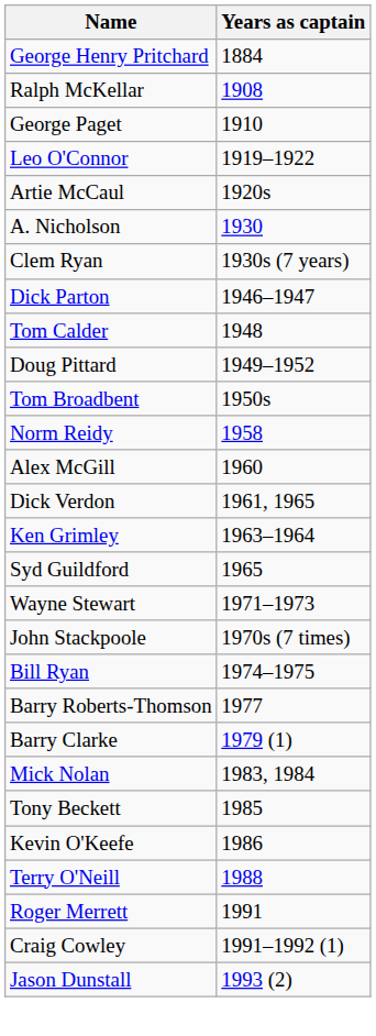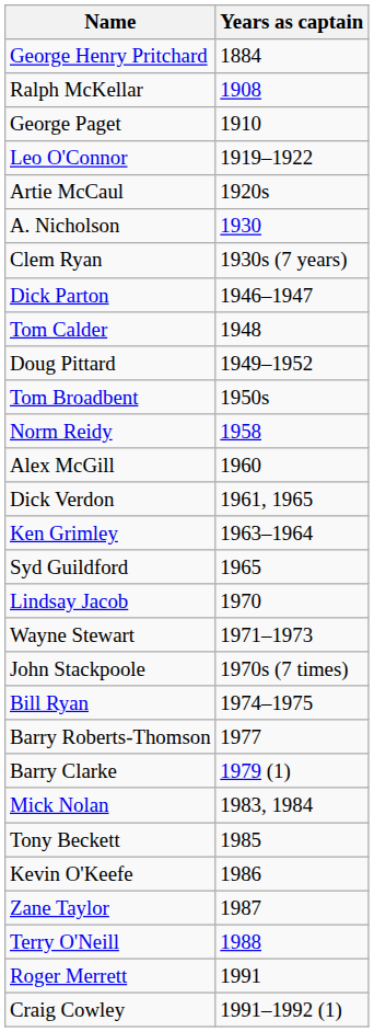 <table class="wikitable" style="font-size: 95%;">
 <tr>
 <th>Name</th>
 <th>Years as captain</th>
 </tr>
 <tr>
 <td><a href='#'>George Henry Pritchard</a></td>
 <td>1884</td>
 </tr>
 <tr>
 <td>Ralph McKellar</td>
 <td><a href='#'>1908</a></td>
 </tr>
 <tr>
 <td>George Paget</td>
 <td>1910</td>
 </tr>
 <tr>
 <td><a href='#'>Leo O'Connor</a></td>
 <td>1919–1922</td>
 </tr>
 <tr>
 <td>Artie McCaul</td>
 <td>1920s</td>
 </tr>
 <tr>
 <td>A. Nicholson</td>
 <td><a href='#'>1930</a></td>
 </tr>
 <tr>
 <td>Clem Ryan</td>
 <td>1930s (7 years)</td>
 </tr>
 <tr>
 <td><a href='#'>Dick Parton</a></td>
 <td>1946–1947</td>
 </tr>
 <tr>
 <td><a href='#'>Tom Calder</a></td>
 <td>1948</td>
 </tr>
 <tr>
 <td>Doug Pittard</td>
 <td>1949–1952</td>
 </tr>
 <tr>
 <td><a href='#'>Tom Broadbent</a></td>
 <td>1950s</td>
 </tr>
 <tr>
 <td><a href='#'>Norm Reidy</a></td>
 <td><a href='#'>1958</a></td>
 </tr>
 <tr>
 <td>Alex McGill</td>
 <td>1960</td>
 </tr>
 <tr>
 <td>Dick Verdon</td>
 <td>1961, 1965</td>
 </tr>
 <tr>
 <td><a href='#'>Ken Grimley</a></td>
 <td>1963–1964</td>
 </tr>
 <tr>
 <td>Syd Guildford</td>
 <td>1965</td>
 </tr>
 <tr>
+<td><a href='#'>Lindsay Jacob</a></td>
+<td>1970</td>
+</tr>
+<tr>
 <td>Wayne Stewart</td>
 <td>1971–1973</td>
 </tr>
 <tr>
 <td>John Stackpoole</td>
 <td>1970s (7 times)</td>
 </tr>
 <tr>
 <td><a href='#'>Bill Ryan</a></td>
 <td>1974–1975</td>
 </tr>
 <tr>
 <td>Barry Roberts-Thomson</td>
 <td>1977</td>
 </tr>
 <tr>
 <td>Barry Clarke</td>
 <td><a href='#'>1979</a> (1)</td>
 </tr>
 <tr>
 <td><a href='#'>Mick Nolan</a></td>
 <td>1983, 1984</td>
 </tr>
 <tr>
 <td>Tony Beckett</td>
 <td>1985</td>
 </tr>
 <tr>
 <td>Kevin O'Keefe</td>
 <td>1986</td>
 </tr>
 <tr>
+<td><a href='#'>Zane Taylor</a></td>
+<td>1987</td>
+</tr>
+<tr>
 <td><a href='#'>Terry O'Neill</a></td>
 <td><a href='#'>1988</a></td>
 </tr>
 <tr>
 <td><a href='#'>Roger Merrett</a></td>
 <td>1991</td>
 </tr>
 <tr>
 <td>Craig Cowley</td>
 <td>1991–1992 (1)</td>
 </tr>
-<tr>
-<td><a href='#'>Jason Dunstall</a></td>
-<td><a href='#'>1993</a> (2)</td>
-</tr>
 </table>
